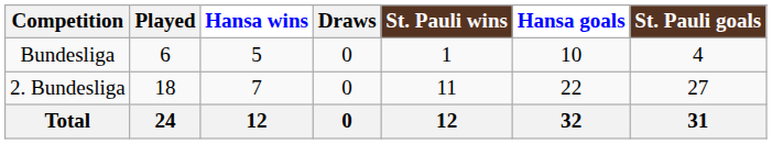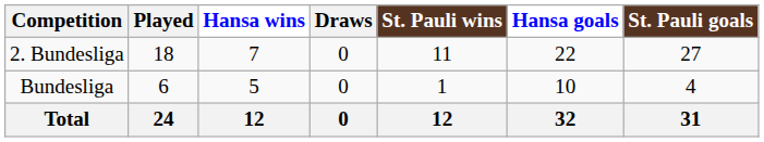 <table class="wikitable" style="text-align: center;">
 <tr>
 <th>Competition</th>
 <th>Played</th>
 <th align="center"; style="background:#ffffff; color:#00F">Hansa wins</th>
 <th>Draws</th>
 <th align="center"; style="background:#553321; color:#FFF">St. Pauli wins</th>
 <th align="center"; style="background:#ffffff; color:#00F">Hansa goals</th>
 <th align="center"; style="background:#553321; color:#FFF">St. Pauli goals</th>
 </tr>
 <tr>
+<td>2. Bundesliga</td>
+<td>18</td>
+<td>7</td>
+<td>0</td>
+<td>11</td>
+<td>22</td>
+<td>27</td>
+</tr>
+<tr>
 <td>Bundesliga</td>
 <td>6</td>
 <td>5</td>
 <td>0</td>
 <td>1</td>
 <td>10</td>
 <td>4</td>
-</tr>
-<tr>
-<td>2. Bundesliga</td>
-<td>18</td>
-<td>7</td>
-<td>0</td>
-<td>11</td>
-<td>22</td>
-<td>27</td>
 </tr>
 <tr>
 <th>Total</th>
 <th>24</th>
 <th>12</th>
 <th>0</th>
 <th>12</th>
 <th>32</th>
 <th>31</th>
 </tr>
 </table>
